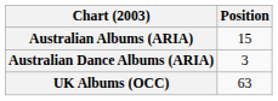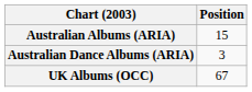 <table class="wikitable sortable plainrowheaders" style="text-align:center">
 <tr>
 <th scope="col">Chart (2003)</th>
 <th scope="col">Position</th>
 </tr>
 <tr>
 <th scope="row">Australian Albums (ARIA)</th>
 <td>15</td>
 </tr>
 <tr>
 <th scope="row">Australian Dance Albums (ARIA)</th>
 <td>3</td>
 </tr>
 <tr>
 <th scope="row">UK Albums (OCC)</th>
-<td>63</td>
+<td>67</td>
 </tr>
 </table>
